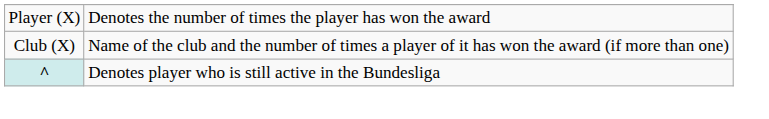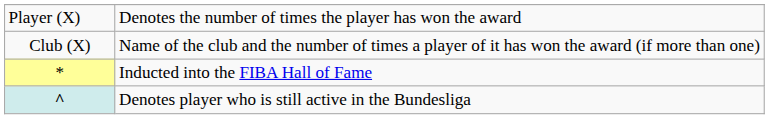 <table class="wikitable">
 <tr>
 </tr>
 <tr>
 <td>Player (X)</td>
 <td>Denotes the number of times the player has won the award</td>
 </tr>
 <tr>
 <td style="text-align:center;">Club (X)</td>
 <td>Name of the club and the number of times a player of it has won the award (if more than one)</td>
 </tr>
 <tr>
+<td style="background:#ff9; border:1px solid #aaa; width:6em; text-align:center;">*</td>
+<td>Inducted into the <a href='#'>FIBA Hall of Fame</a></td>
+</tr>
+<tr>
 <th scope="row" style="background:#cfecec; text-align:center;">^</th>
 <td>Denotes player who is still active in the Bundesliga</td>
 </tr>
 </table>
